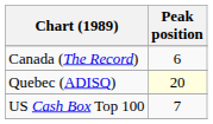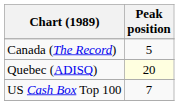 <table class="wikitable sortable">
 <tr>
 <th>Chart (1989)</th>
 <th>Peak<br>position</th>
 </tr>
 <tr>
 </tr>
 <tr>
 </tr>
 <tr>
 <td align="left">Canada (<em><a href='#'>The Record</a></em>)</td>
-<td align="center">6</td>
+<td align="center">5</td>
 </tr>
 <tr>
 </tr>
 <tr>
 <td align="left">Quebec (<a href='#'>ADISQ</a>)</td>
 <td align="center" style="background: lightyellow;">20</td>
 </tr>
 <tr>
 </tr>
 <tr>
 </tr>
 <tr>
 </tr>
 <tr>
 <td align="left">US <a href='#'><em>Cash Box</em></a> Top 100</td>
 <td align="center">7</td>
 </tr>
 <tr>
 </tr>
 </table>
